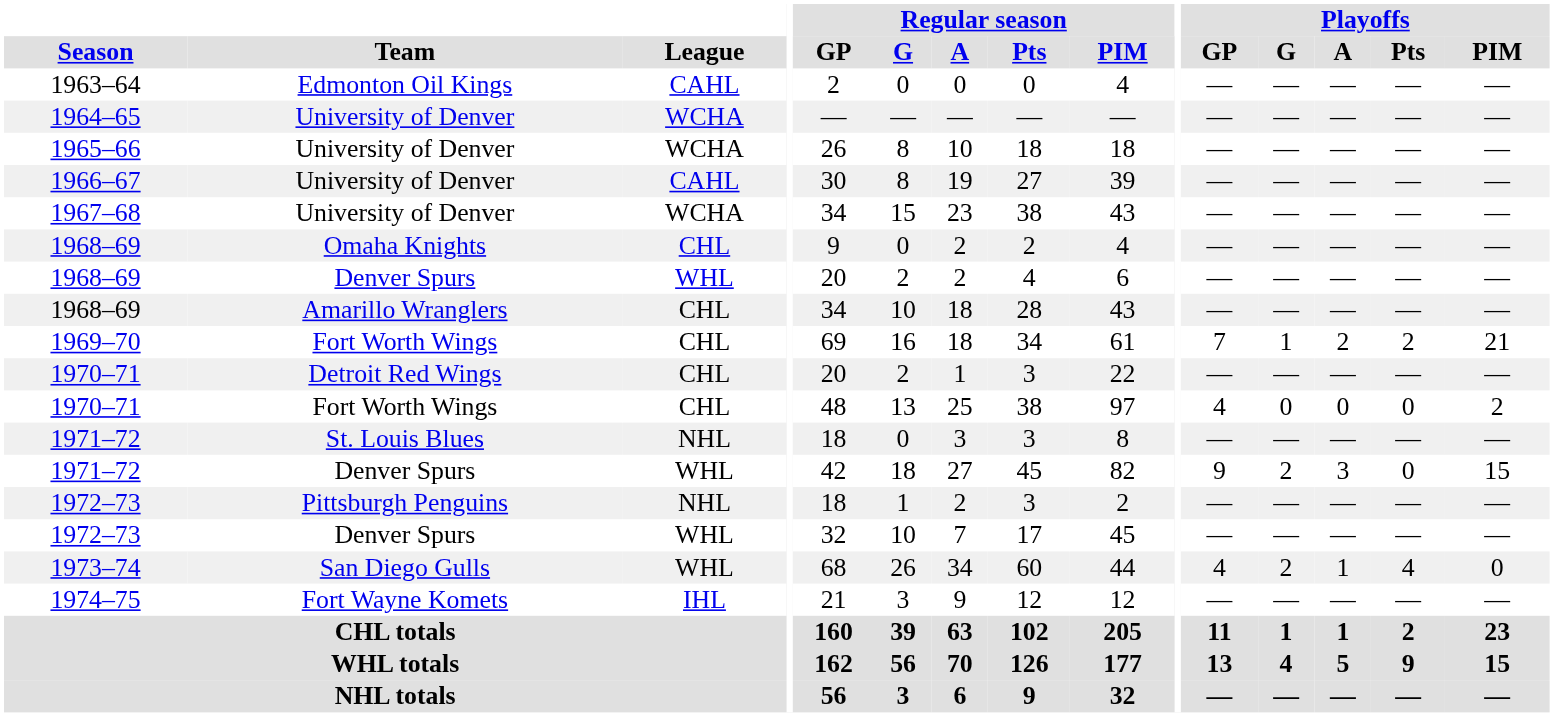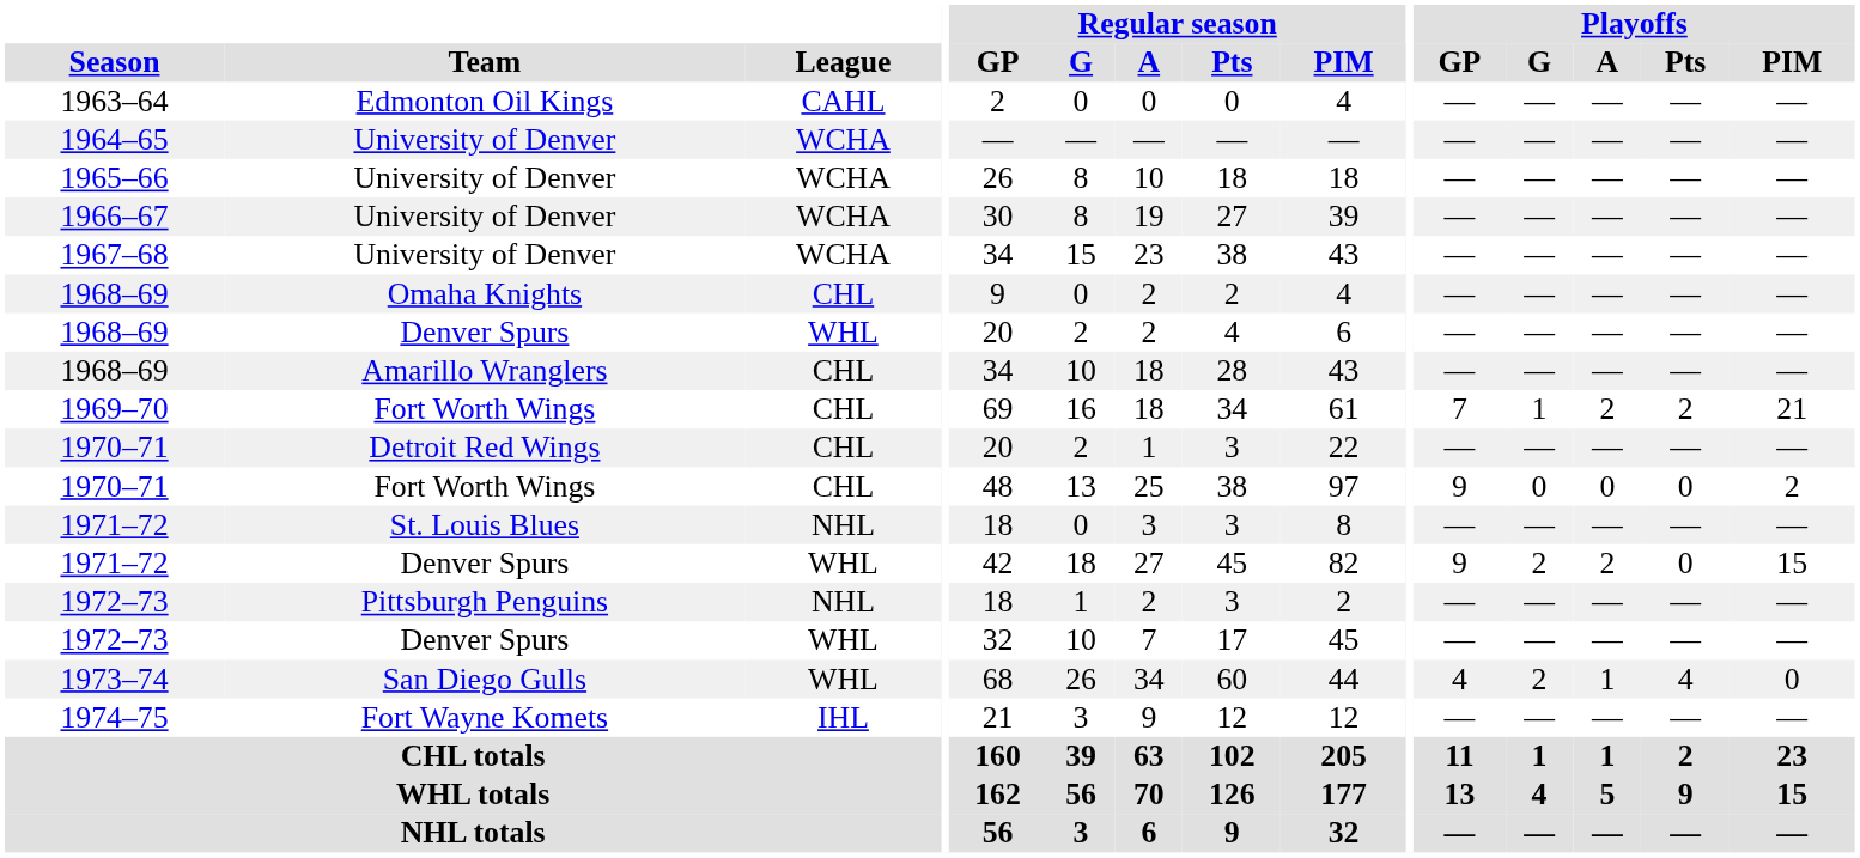 <table border="0" cellpadding="1" cellspacing="0" style="text-align:center; width:60em">
 <tr bgcolor="#e0e0e0">
 <th colspan="3" bgcolor="#ffffff"></th>
 <th rowspan="100" bgcolor="#ffffff"></th>
 <th colspan="5"><a href='#'>Regular season</a></th>
 <th rowspan="100" bgcolor="#ffffff"></th>
 <th colspan="5"><a href='#'>Playoffs</a></th>
 </tr>
 <tr bgcolor="#e0e0e0">
 <th><a href='#'>Season</a></th>
 <th>Team</th>
 <th>League</th>
 <th>GP</th>
 <th><a href='#'>G</a></th>
 <th><a href='#'>A</a></th>
 <th><a href='#'>Pts</a></th>
 <th><a href='#'>PIM</a></th>
 <th>GP</th>
 <th>G</th>
 <th>A</th>
 <th>Pts</th>
 <th>PIM</th>
 </tr>
 <tr>
 <td>1963–64</td>
 <td><a href='#'>Edmonton Oil Kings</a></td>
 <td><a href='#'>CAHL</a></td>
 <td>2</td>
 <td>0</td>
 <td>0</td>
 <td>0</td>
 <td>4</td>
 <td>—</td>
 <td>—</td>
 <td>—</td>
 <td>—</td>
 <td>—</td>
 </tr>
 <tr bgcolor="#f0f0f0">
 <td><a href='#'>1964–65</a></td>
 <td><a href='#'>University of Denver</a></td>
 <td><a href='#'>WCHA</a></td>
 <td>—</td>
 <td>—</td>
 <td>—</td>
 <td>—</td>
 <td>—</td>
 <td>—</td>
 <td>—</td>
 <td>—</td>
 <td>—</td>
 <td>—</td>
 </tr>
 <tr>
 <td><a href='#'>1965–66</a></td>
 <td>University of Denver</td>
 <td>WCHA</td>
 <td>26</td>
 <td>8</td>
 <td>10</td>
 <td>18</td>
 <td>18</td>
 <td>—</td>
 <td>—</td>
 <td>—</td>
 <td>—</td>
 <td>—</td>
 </tr>
 <tr bgcolor="#f0f0f0">
 <td><a href='#'>1966–67</a></td>
 <td>University of Denver</td>
-<td><a href='#'>CAHL</a></td>
+<td>WCHA</td>
 <td>30</td>
 <td>8</td>
 <td>19</td>
 <td>27</td>
 <td>39</td>
 <td>—</td>
 <td>—</td>
 <td>—</td>
 <td>—</td>
 <td>—</td>
 </tr>
 <tr>
 <td><a href='#'>1967–68</a></td>
 <td>University of Denver</td>
 <td>WCHA</td>
 <td>34</td>
 <td>15</td>
 <td>23</td>
 <td>38</td>
 <td>43</td>
 <td>—</td>
 <td>—</td>
 <td>—</td>
 <td>—</td>
 <td>—</td>
 </tr>
 <tr bgcolor="#f0f0f0">
 <td><a href='#'>1968–69</a></td>
 <td><a href='#'>Omaha Knights</a></td>
 <td><a href='#'>CHL</a></td>
 <td>9</td>
 <td>0</td>
 <td>2</td>
 <td>2</td>
 <td>4</td>
 <td>—</td>
 <td>—</td>
 <td>—</td>
 <td>—</td>
 <td>—</td>
 </tr>
 <tr>
 <td><a href='#'>1968–69</a></td>
 <td><a href='#'>Denver Spurs</a></td>
 <td><a href='#'>WHL</a></td>
 <td>20</td>
 <td>2</td>
 <td>2</td>
 <td>4</td>
 <td>6</td>
 <td>—</td>
 <td>—</td>
 <td>—</td>
 <td>—</td>
 <td>—</td>
 </tr>
 <tr bgcolor="#f0f0f0">
 <td>1968–69</td>
 <td><a href='#'>Amarillo Wranglers</a></td>
 <td>CHL</td>
 <td>34</td>
 <td>10</td>
 <td>18</td>
 <td>28</td>
 <td>43</td>
 <td>—</td>
 <td>—</td>
 <td>—</td>
 <td>—</td>
 <td>—</td>
 </tr>
 <tr>
 <td><a href='#'>1969–70</a></td>
 <td><a href='#'>Fort Worth Wings</a></td>
 <td>CHL</td>
 <td>69</td>
 <td>16</td>
 <td>18</td>
 <td>34</td>
 <td>61</td>
 <td>7</td>
 <td>1</td>
 <td>2</td>
 <td>2</td>
 <td>21</td>
 </tr>
 <tr bgcolor="#f0f0f0">
 <td><a href='#'>1970–71</a></td>
 <td><a href='#'>Detroit Red Wings</a></td>
 <td>CHL</td>
 <td>20</td>
 <td>2</td>
 <td>1</td>
 <td>3</td>
 <td>22</td>
 <td>—</td>
 <td>—</td>
 <td>—</td>
 <td>—</td>
 <td>—</td>
 </tr>
 <tr>
 <td><a href='#'>1970–71</a></td>
 <td>Fort Worth Wings</td>
 <td>CHL</td>
 <td>48</td>
 <td>13</td>
 <td>25</td>
 <td>38</td>
 <td>97</td>
-<td>4</td>
+<td>9</td>
 <td>0</td>
 <td>0</td>
 <td>0</td>
 <td>2</td>
 </tr>
 <tr bgcolor="#f0f0f0">
 <td><a href='#'>1971–72</a></td>
 <td><a href='#'>St. Louis Blues</a></td>
 <td>NHL</td>
 <td>18</td>
 <td>0</td>
 <td>3</td>
 <td>3</td>
 <td>8</td>
 <td>—</td>
 <td>—</td>
 <td>—</td>
 <td>—</td>
 <td>—</td>
 </tr>
 <tr>
 <td><a href='#'>1971–72</a></td>
 <td>Denver Spurs</td>
 <td>WHL</td>
 <td>42</td>
 <td>18</td>
 <td>27</td>
 <td>45</td>
 <td>82</td>
 <td>9</td>
 <td>2</td>
-<td>3</td>
+<td>2</td>
 <td>0</td>
 <td>15</td>
 </tr>
 <tr bgcolor="#f0f0f0">
 <td><a href='#'>1972–73</a></td>
 <td><a href='#'>Pittsburgh Penguins</a></td>
 <td>NHL</td>
 <td>18</td>
 <td>1</td>
 <td>2</td>
 <td>3</td>
 <td>2</td>
 <td>—</td>
 <td>—</td>
 <td>—</td>
 <td>—</td>
 <td>—</td>
 </tr>
 <tr>
 <td><a href='#'>1972–73</a></td>
 <td>Denver Spurs</td>
 <td>WHL</td>
 <td>32</td>
 <td>10</td>
 <td>7</td>
 <td>17</td>
 <td>45</td>
 <td>—</td>
 <td>—</td>
 <td>—</td>
 <td>—</td>
 <td>—</td>
 </tr>
 <tr bgcolor="#f0f0f0">
 <td><a href='#'>1973–74</a></td>
 <td><a href='#'>San Diego Gulls</a></td>
 <td>WHL</td>
 <td>68</td>
 <td>26</td>
 <td>34</td>
 <td>60</td>
 <td>44</td>
 <td>4</td>
 <td>2</td>
 <td>1</td>
 <td>4</td>
 <td>0</td>
 </tr>
 <tr>
 <td><a href='#'>1974–75</a></td>
 <td><a href='#'>Fort Wayne Komets</a></td>
 <td><a href='#'>IHL</a></td>
 <td>21</td>
 <td>3</td>
 <td>9</td>
 <td>12</td>
 <td>12</td>
 <td>—</td>
 <td>—</td>
 <td>—</td>
 <td>—</td>
 <td>—</td>
 </tr>
 <tr bgcolor="#e0e0e0">
 <th colspan="3">CHL totals</th>
 <th>160</th>
 <th>39</th>
 <th>63</th>
 <th>102</th>
 <th>205</th>
 <th>11</th>
 <th>1</th>
 <th>1</th>
 <th>2</th>
 <th>23</th>
 </tr>
 <tr bgcolor="#e0e0e0">
 <th colspan="3">WHL totals</th>
 <th>162</th>
 <th>56</th>
 <th>70</th>
 <th>126</th>
 <th>177</th>
 <th>13</th>
 <th>4</th>
 <th>5</th>
 <th>9</th>
 <th>15</th>
 </tr>
 <tr bgcolor="#e0e0e0">
 <th colspan="3">NHL totals</th>
 <th>56</th>
 <th>3</th>
 <th>6</th>
 <th>9</th>
 <th>32</th>
 <th>—</th>
 <th>—</th>
 <th>—</th>
 <th>—</th>
 <th>—</th>
 </tr>
 </table>
